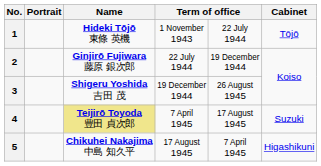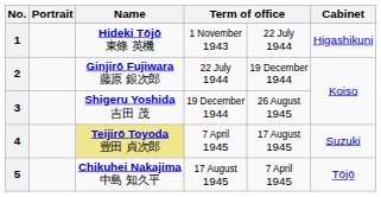 <table class="wikitable" style="text-align:center">
 <tr>
 <th><abbr>No.</abbr></th>
 <th>Portrait</th>
 <th>Name</th>
 <th colspan=2>Term of office</th>
 <th>Cabinet</th>
 </tr>
 <tr>
 <th>1</th>
 <td></td>
 <td><strong><a href='#'>Hideki Tōjō</a></strong><br>東條 英機</td>
 <td><small>1 November</small><br>1943</td>
 <td><small>22 July</small><br>1944</td>
-<td><a href='#'>Tōjō</a></td>
+<td><a href='#'>Higashikuni</a></td>
 </tr>
 <tr>
 <th>2</th>
 <td></td>
 <td><strong><a href='#'>Ginjirō Fujiwara</a></strong><br>藤原 銀次郎</td>
 <td><small>22 July</small><br>1944</td>
 <td><small>19 December</small><br>1944</td>
 <td rowspan=2><a href='#'>Koiso</a></td>
 </tr>
 <tr>
 <th>3</th>
 <td></td>
 <td><strong><a href='#'>Shigeru Yoshida</a></strong><br>吉田 茂</td>
 <td><small>19 December</small><br>1944</td>
 <td><small>26 August</small><br>1945</td>
 </tr>
 <tr>
 <th>4</th>
 <td></td>
 <td style="background: khaki;"><strong><a href='#'>Teijirō Toyoda</a></strong><br>豊田 貞次郎</td>
 <td><small>7 April</small><br>1945</td>
 <td><small>17 August</small><br>1945</td>
 <td><a href='#'>Suzuki</a></td>
 </tr>
 <tr>
 <th>5</th>
 <td></td>
 <td><strong><a href='#'>Chikuhei Nakajima</a></strong><br>中島 知久平</td>
 <td><small>17 August</small><br>1945</td>
 <td><small>7 April</small><br>1945</td>
-<td><a href='#'>Higashikuni</a></td>
+<td><a href='#'>Tōjō</a></td>
 </tr>
 </table>
